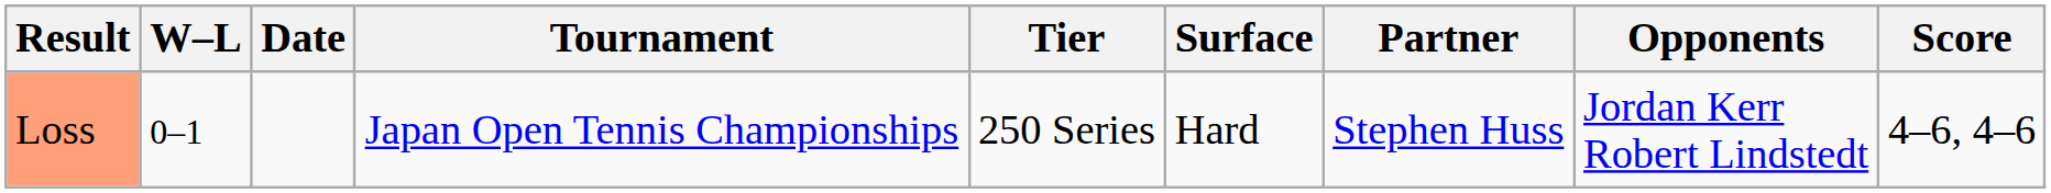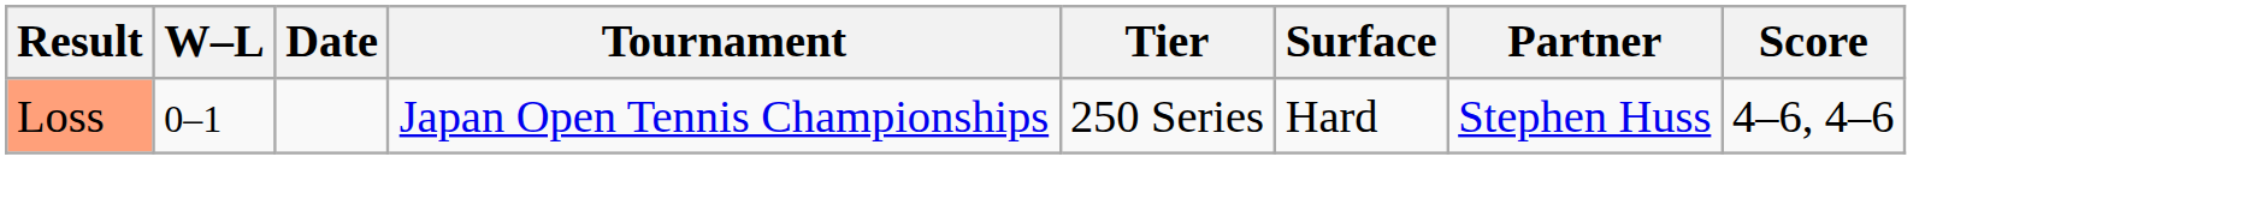 <table class="sortable wikitable">
 <tr>
 <th>Result</th>
 <th class="unsortable">W–L</th>
 <th>Date</th>
 <th>Tournament</th>
 <th>Tier</th>
 <th>Surface</th>
 <th>Partner</th>
-<th>Opponents</th>
 <th class="unsortable">Score</th>
 </tr>
 <tr>
 <td style="background:#ffa07a;">Loss</td>
 <td><small>0–1</small></td>
 <td><a href='#'></a></td>
 <td><a href='#'>Japan Open Tennis Championships</a></td>
 <td>250 Series</td>
 <td>Hard</td>
 <td> <a href='#'>Stephen Huss</a></td>
-<td> <a href='#'>Jordan Kerr</a> <br>  <a href='#'>Robert Lindstedt</a></td>
 <td>4–6, 4–6</td>
 </tr>
 </table>
